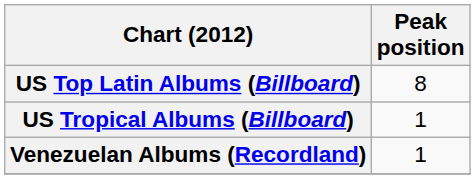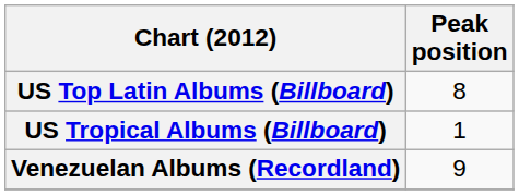 <table class="wikitable sortable plainrowheaders">
 <tr>
 <th>Chart (2012)</th>
 <th>Peak<br>position</th>
 </tr>
 <tr>
 <th scope="row">US <a href='#'>Top Latin Albums</a> (<em><a href='#'>Billboard</a></em>)</th>
 <td style="text-align:center;">8</td>
 </tr>
 <tr>
 <th scope="row">US <a href='#'>Tropical Albums</a> (<em><a href='#'>Billboard</a></em>)</th>
 <td style="text-align:center;">1</td>
 </tr>
 <tr>
 <th scope="row">Venezuelan Albums (<a href='#'>Recordland</a>)</th>
-<td style="text-align:center;">1</td>
+<td style="text-align:center;">9</td>
 </tr>
 <tr>
 </tr>
 </table>
